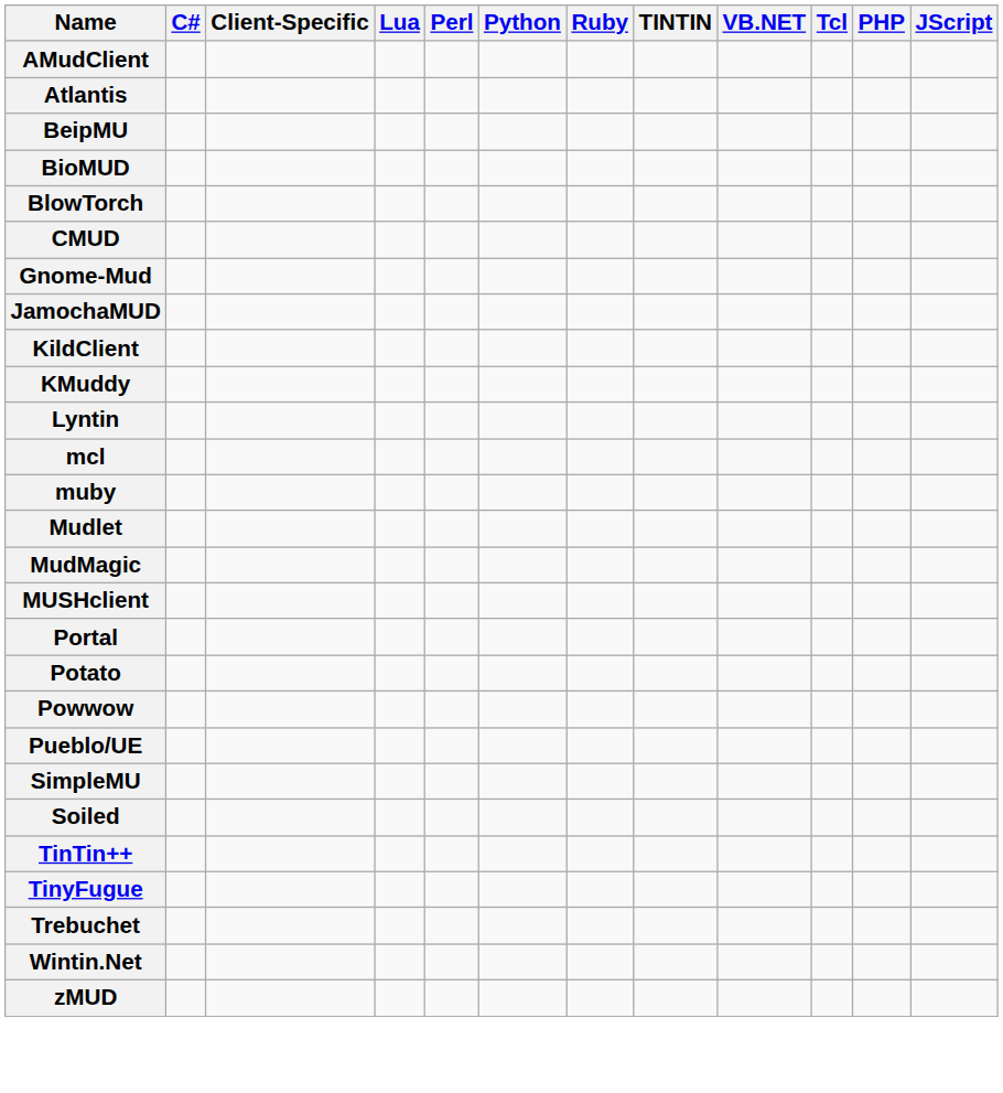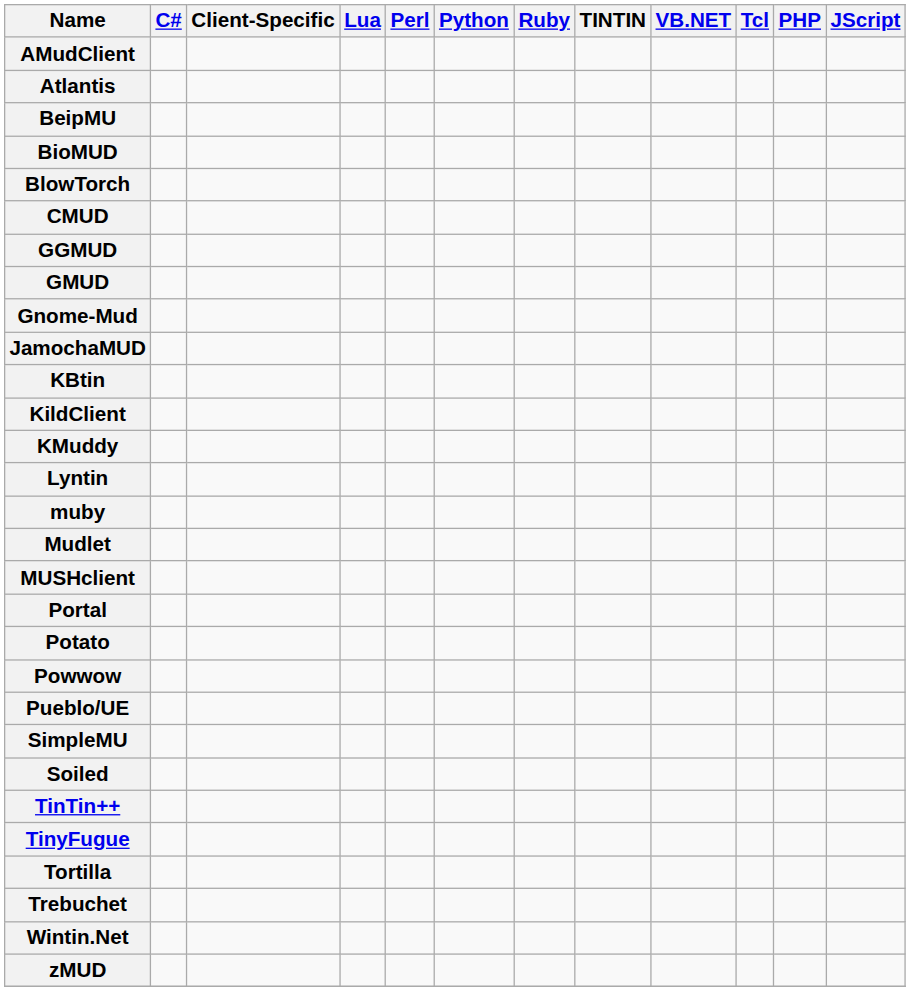 <table class="sortable wikitable">
 <tr>
 <th>Name</th>
 <th><a href='#'>C#</a></th>
 <th>Client-Specific</th>
 <th><a href='#'>Lua</a></th>
 <th><a href='#'>Perl</a></th>
 <th><a href='#'>Python</a></th>
 <th><a href='#'>Ruby</a></th>
 <th>TINTIN</th>
 <th><a href='#'>VB.NET</a></th>
 <th><a href='#'>Tcl</a></th>
 <th><a href='#'>PHP</a></th>
 <th><a href='#'>JScript</a></th>
 </tr>
 <tr>
 <th>AMudClient</th>
 <td></td>
 <td></td>
 <td></td>
 <td></td>
 <td></td>
 <td></td>
 <td></td>
 <td></td>
 <td></td>
 <td></td>
 <td></td>
 </tr>
 <tr>
 <th>Atlantis</th>
 <td></td>
 <td></td>
 <td></td>
 <td></td>
 <td></td>
 <td></td>
 <td></td>
 <td></td>
 <td></td>
 <td></td>
 <td></td>
 </tr>
 <tr>
 <th>BeipMU</th>
 <td></td>
 <td></td>
 <td></td>
 <td></td>
 <td></td>
 <td></td>
 <td></td>
 <td></td>
 <td></td>
 <td></td>
 <td></td>
 </tr>
 <tr>
 <th>BioMUD</th>
 <td></td>
 <td></td>
 <td></td>
 <td></td>
 <td></td>
 <td></td>
 <td></td>
 <td></td>
 <td></td>
 <td></td>
 <td></td>
 </tr>
 <tr>
 <th>BlowTorch</th>
 <td></td>
 <td></td>
 <td></td>
 <td></td>
 <td></td>
 <td></td>
 <td></td>
 <td></td>
 <td></td>
 <td></td>
 <td></td>
 </tr>
 <tr>
 <th>CMUD</th>
 <td></td>
 <td></td>
 <td></td>
 <td></td>
 <td></td>
 <td></td>
 <td></td>
 <td></td>
 <td></td>
 <td></td>
 <td></td>
 </tr>
 <tr>
+<th>GGMUD</th>
+<td></td>
+<td></td>
+<td></td>
+<td></td>
+<td></td>
+<td></td>
+<td></td>
+<td></td>
+<td></td>
+<td></td>
+<td></td>
+</tr>
+<tr>
+<th>GMUD</th>
+<td></td>
+<td></td>
+<td></td>
+<td></td>
+<td></td>
+<td></td>
+<td></td>
+<td></td>
+<td></td>
+<td></td>
+<td></td>
+</tr>
+<tr>
 <th>Gnome-Mud</th>
 <td></td>
 <td></td>
 <td></td>
 <td></td>
 <td></td>
 <td></td>
 <td></td>
 <td></td>
 <td></td>
 <td></td>
 <td></td>
 </tr>
 <tr>
 <th>JamochaMUD</th>
+<td></td>
+<td></td>
+<td></td>
+<td></td>
+<td></td>
+<td></td>
+<td></td>
+<td></td>
+<td></td>
+<td></td>
+<td></td>
+</tr>
+<tr>
+<th>KBtin</th>
 <td></td>
 <td></td>
 <td></td>
 <td></td>
 <td></td>
 <td></td>
 <td></td>
 <td></td>
 <td></td>
 <td></td>
 <td></td>
 </tr>
 <tr>
 <th>KildClient</th>
 <td></td>
 <td></td>
 <td></td>
 <td></td>
 <td></td>
 <td></td>
 <td></td>
 <td></td>
 <td></td>
 <td></td>
 <td></td>
 </tr>
 <tr>
 <th>KMuddy</th>
 <td></td>
 <td></td>
 <td></td>
 <td></td>
 <td></td>
 <td></td>
 <td></td>
 <td></td>
 <td></td>
 <td></td>
 <td></td>
 </tr>
 <tr>
 <th>Lyntin</th>
 <td></td>
 <td></td>
 <td></td>
 <td></td>
 <td></td>
 <td></td>
 <td></td>
 <td></td>
 <td></td>
 <td></td>
 <td></td>
 </tr>
 <tr>
-<th>mcl</th>
-<td></td>
-<td></td>
-<td></td>
-<td></td>
-<td></td>
-<td></td>
-<td></td>
-<td></td>
-<td></td>
-<td></td>
-<td></td>
-</tr>
-<tr>
 <th>muby</th>
 <td></td>
 <td></td>
 <td></td>
 <td></td>
 <td></td>
 <td></td>
 <td></td>
 <td></td>
 <td></td>
 <td></td>
 <td></td>
 </tr>
 <tr>
 <th>Mudlet</th>
-<td></td>
-<td></td>
-<td></td>
-<td></td>
-<td></td>
-<td></td>
-<td></td>
-<td></td>
-<td></td>
-<td></td>
-<td></td>
-</tr>
-<tr>
-<th>MudMagic</th>
 <td></td>
 <td></td>
 <td></td>
 <td></td>
 <td></td>
 <td></td>
 <td></td>
 <td></td>
 <td></td>
 <td></td>
 <td></td>
 </tr>
 <tr>
 <th>MUSHclient</th>
 <td></td>
 <td></td>
 <td></td>
 <td></td>
 <td></td>
 <td></td>
 <td></td>
 <td></td>
 <td></td>
 <td></td>
 <td></td>
 </tr>
 <tr>
 <th>Portal</th>
 <td></td>
 <td></td>
 <td></td>
 <td></td>
 <td></td>
 <td></td>
 <td></td>
 <td></td>
 <td></td>
 <td></td>
 <td></td>
 </tr>
 <tr>
 <th>Potato</th>
 <td></td>
 <td></td>
 <td></td>
 <td></td>
 <td></td>
 <td></td>
 <td></td>
 <td></td>
 <td></td>
 <td></td>
 <td></td>
 </tr>
 <tr>
 <th>Powwow</th>
 <td></td>
 <td></td>
 <td></td>
 <td></td>
 <td></td>
 <td></td>
 <td></td>
 <td></td>
 <td></td>
 <td></td>
 <td></td>
 </tr>
 <tr>
 <th>Pueblo/UE</th>
 <td></td>
 <td></td>
 <td></td>
 <td></td>
 <td></td>
 <td></td>
 <td></td>
 <td></td>
 <td></td>
 <td></td>
 <td></td>
 </tr>
 <tr>
 <th>SimpleMU</th>
 <td></td>
 <td></td>
 <td></td>
 <td></td>
 <td></td>
 <td></td>
 <td></td>
 <td></td>
 <td></td>
 <td></td>
 <td></td>
 </tr>
 <tr>
 <th>Soiled</th>
 <td></td>
 <td></td>
 <td></td>
 <td></td>
 <td></td>
 <td></td>
 <td></td>
 <td></td>
 <td></td>
 <td></td>
 <td></td>
 </tr>
 <tr>
 <th><a href='#'>TinTin++</a></th>
 <td></td>
 <td></td>
 <td></td>
 <td></td>
 <td></td>
 <td></td>
 <td></td>
 <td></td>
 <td></td>
 <td></td>
 <td></td>
 </tr>
 <tr>
 <th><a href='#'>TinyFugue</a></th>
 <td></td>
 <td></td>
 <td></td>
 <td></td>
 <td></td>
 <td></td>
 <td></td>
 <td></td>
 <td></td>
 <td></td>
 <td></td>
 </tr>
 <tr>
+<th>Tortilla</th>
+<td></td>
+<td></td>
+<td></td>
+<td></td>
+<td></td>
+<td></td>
+<td></td>
+<td></td>
+<td></td>
+<td></td>
+<td></td>
+</tr>
+<tr>
 <th>Trebuchet</th>
 <td></td>
 <td></td>
 <td></td>
 <td></td>
 <td></td>
 <td></td>
 <td></td>
 <td></td>
 <td></td>
 <td></td>
 <td></td>
 </tr>
 <tr>
 <th>Wintin.Net</th>
 <td></td>
 <td></td>
 <td></td>
 <td></td>
 <td></td>
 <td></td>
 <td></td>
 <td></td>
 <td></td>
 <td></td>
 <td></td>
 </tr>
 <tr>
 <th>zMUD</th>
 <td></td>
 <td></td>
 <td></td>
 <td></td>
 <td></td>
 <td></td>
 <td></td>
 <td></td>
 <td></td>
 <td></td>
 <td></td>
 </tr>
 <tr>
 </tr>
 </table>
